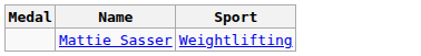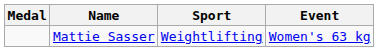 <table class="wikitable sortable">
 <tr>
 <th>Medal</th>
 <th>Name</th>
 <th>Sport</th>
+<th>Event</th>
 </tr>
 <tr>
 <td></td>
 <td><a href='#'>Mattie Sasser</a></td>
 <td><a href='#'>Weightlifting</a></td>
+<td><a href='#'>Women's 63 kg</a></td>
 </tr>
 </table>
